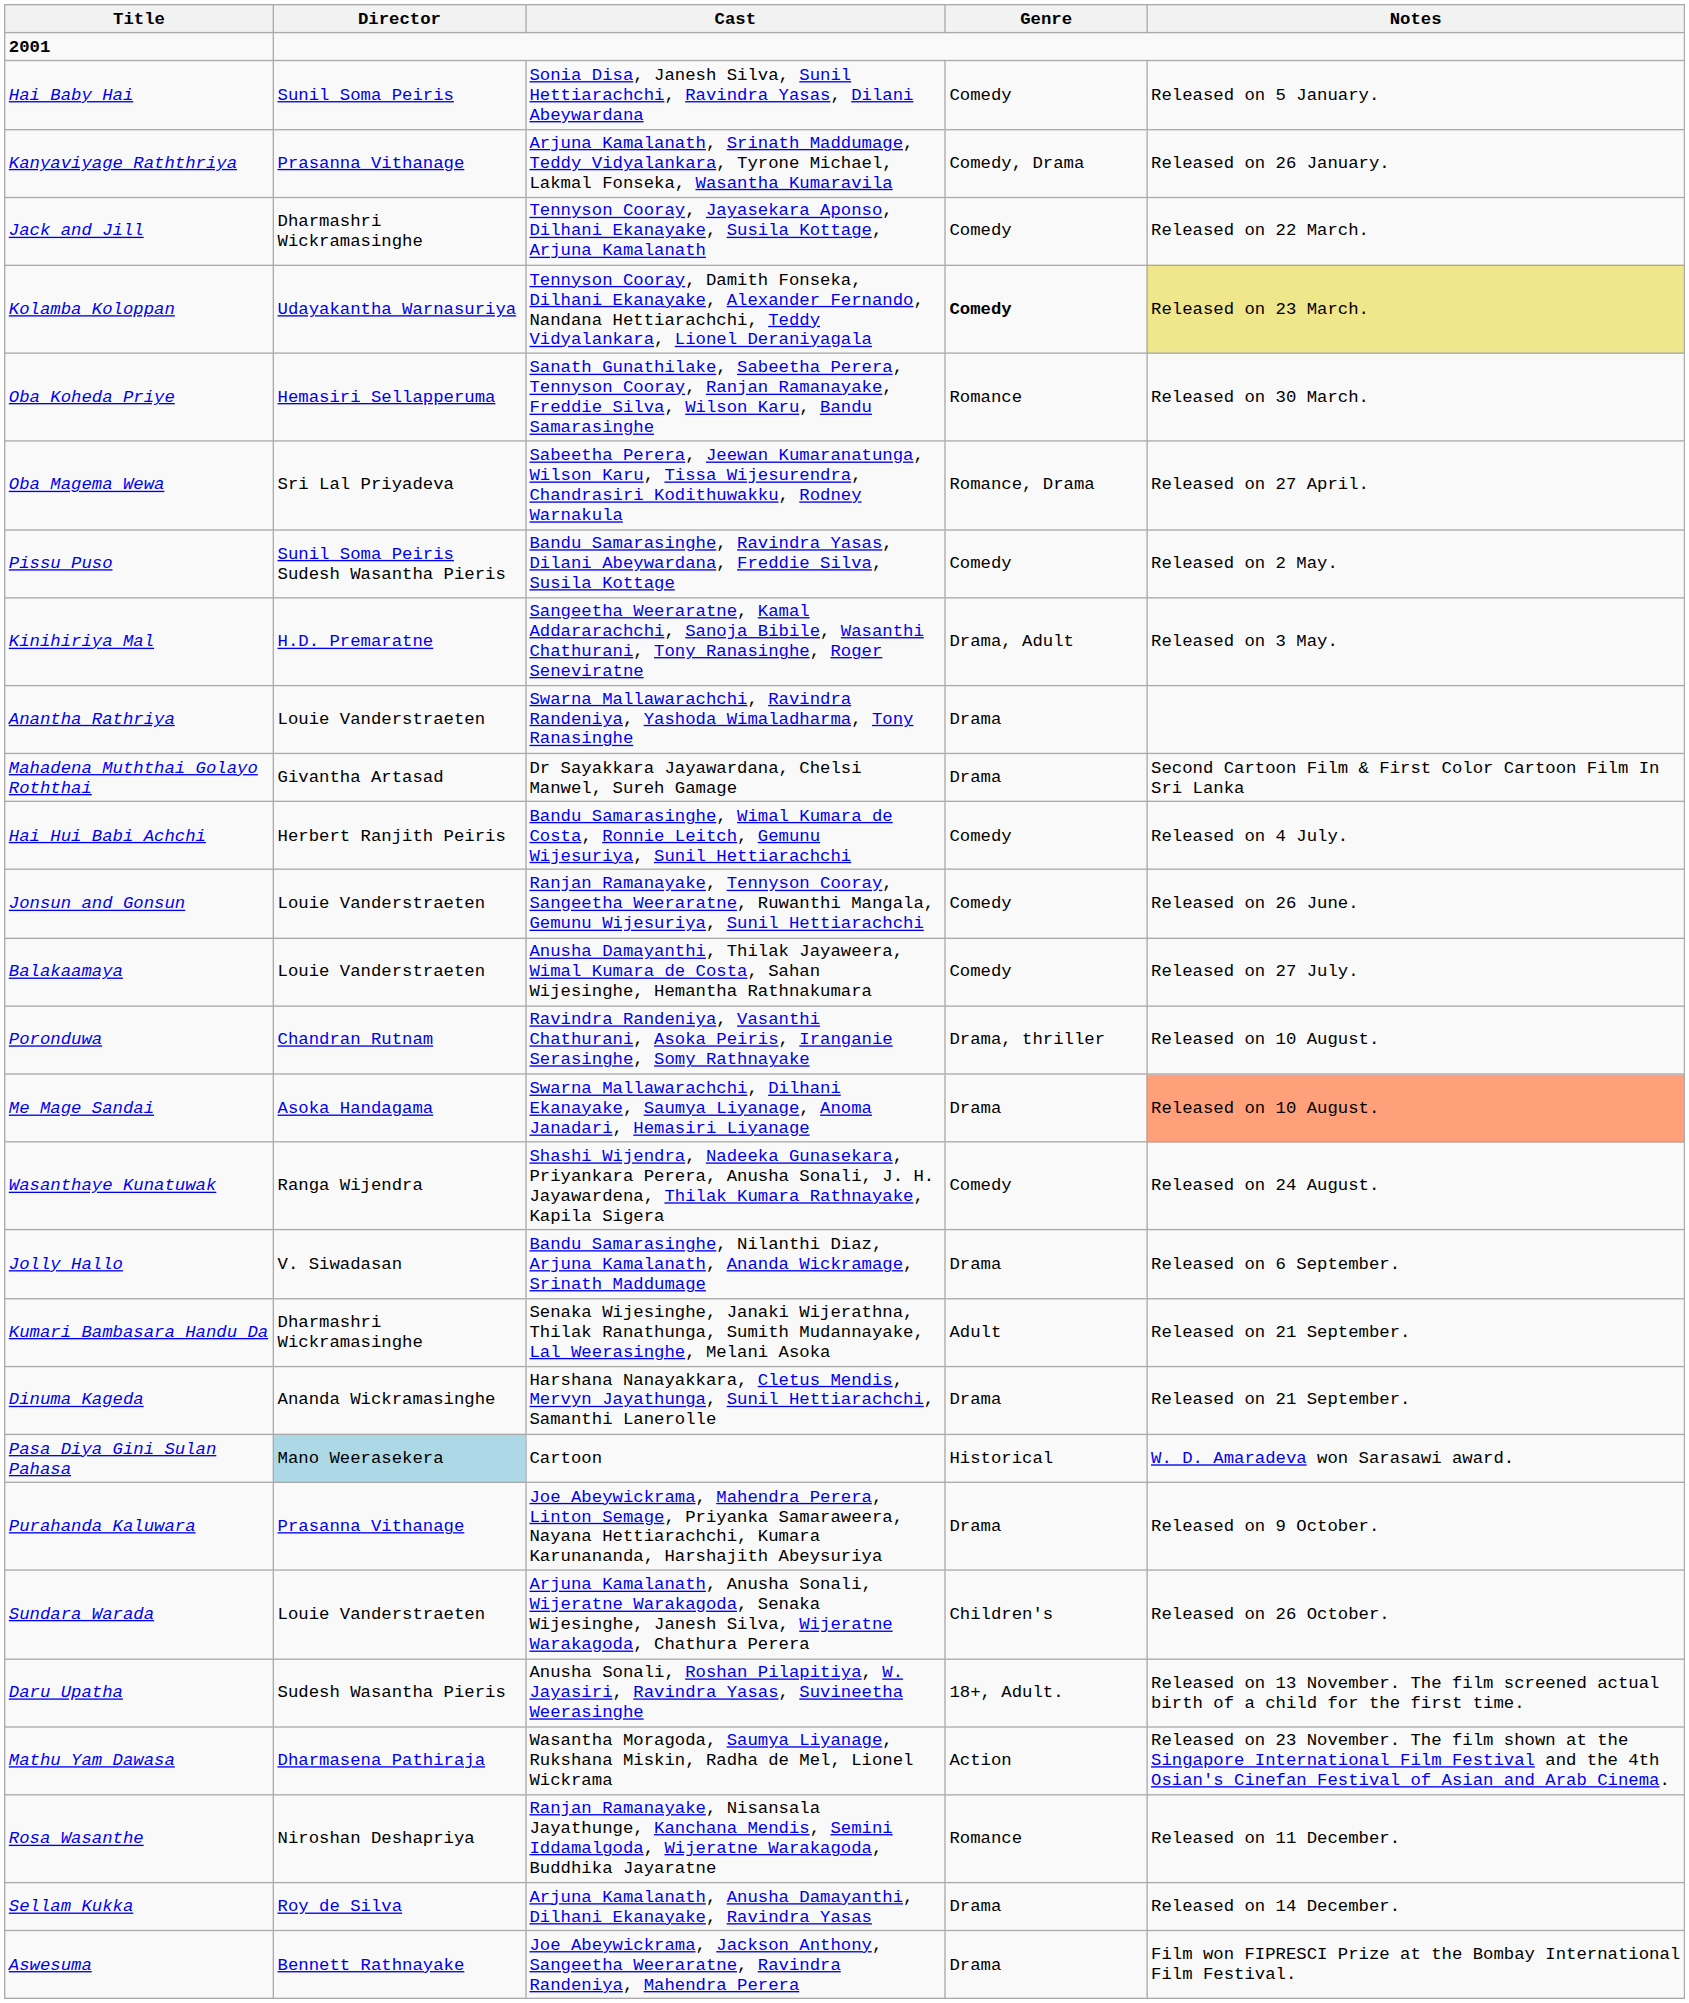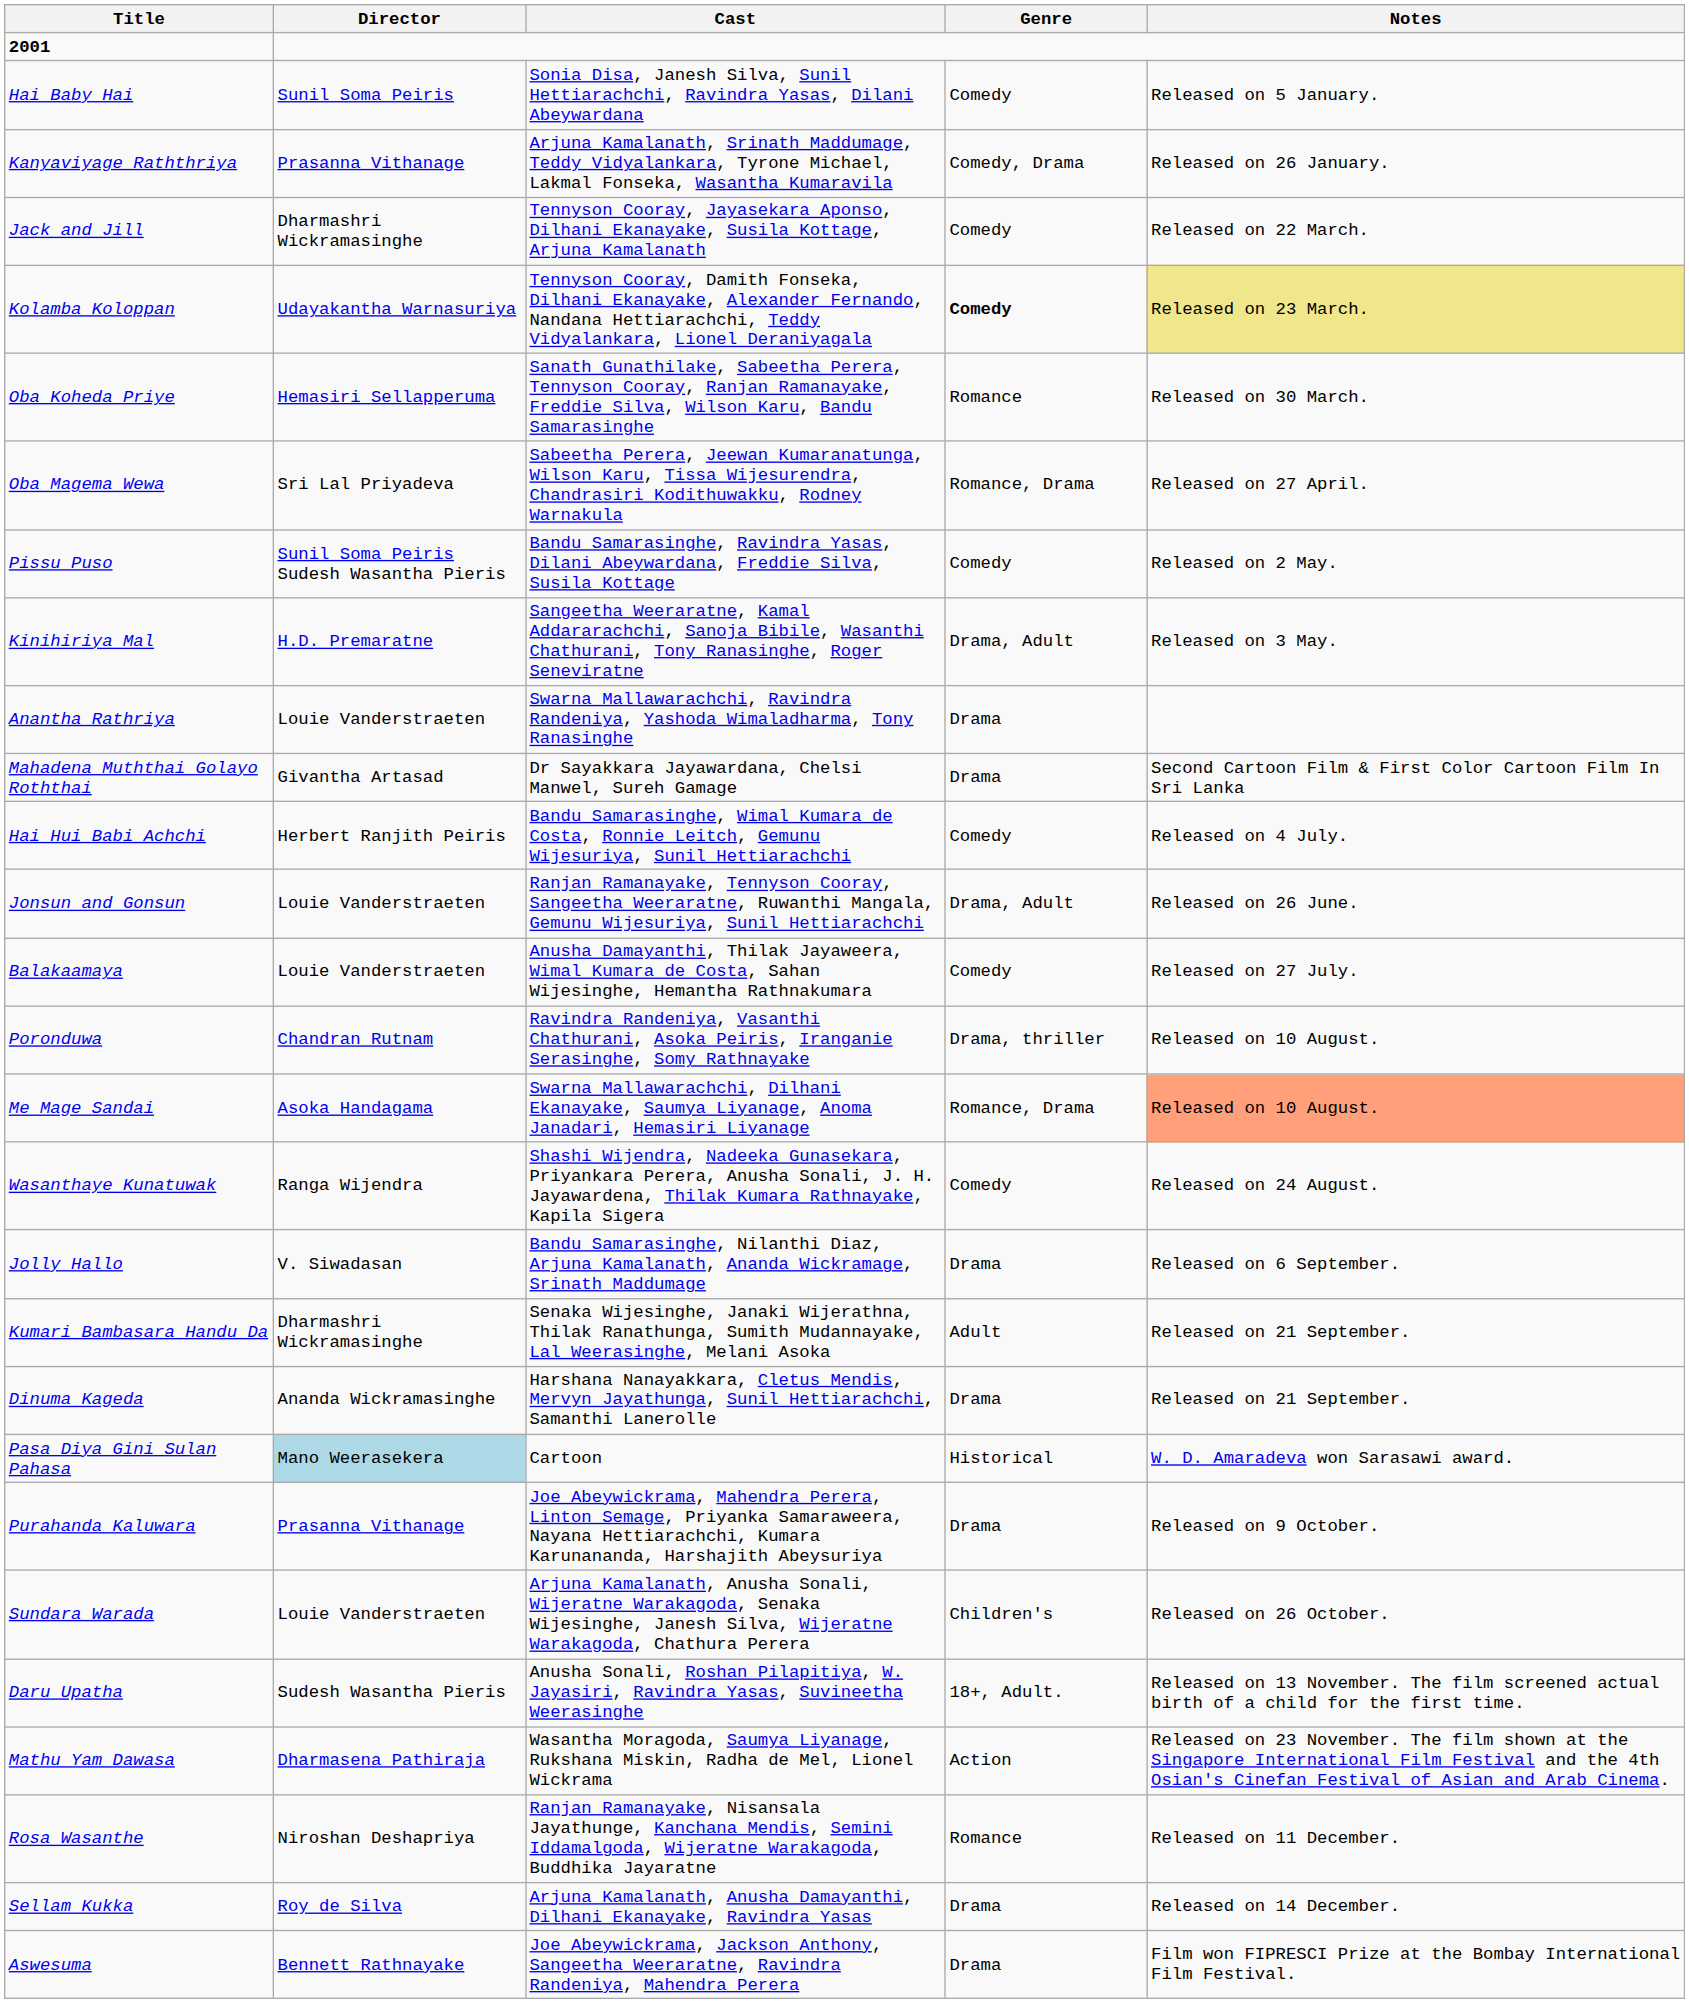 <table class="wikitable" style="width:100%;">
 <tr>
 <th style="width:16%;">Title</th>
 <th style="width:15%;">Director</th>
 <th style="width:25%;">Cast</th>
 <th style="width:12%;">Genre</th>
 <th style="width:32%;">Notes</th>
 </tr>
 <tr>
 <td><strong>2001</strong></td>
 </tr>
 <tr>
 <td><em><a href='#'>Hai Baby Hai</a></em></td>
 <td><a href='#'>Sunil Soma Peiris</a></td>
 <td><a href='#'>Sonia Disa</a>, Janesh Silva, <a href='#'>Sunil Hettiarachchi</a>, <a href='#'>Ravindra Yasas</a>, <a href='#'>Dilani Abeywardana</a></td>
 <td>Comedy</td>
 <td>Released on 5 January.</td>
 </tr>
 <tr>
 <td><em><a href='#'>Kanyaviyage Raththriya</a></em></td>
 <td><a href='#'>Prasanna Vithanage</a></td>
 <td><a href='#'>Arjuna Kamalanath</a>, <a href='#'>Srinath Maddumage</a>, <a href='#'>Teddy Vidyalankara</a>, Tyrone Michael, Lakmal Fonseka, <a href='#'>Wasantha Kumaravila</a></td>
 <td>Comedy, Drama</td>
 <td>Released on 26 January.</td>
 </tr>
 <tr>
 <td><em><a href='#'>Jack and Jill</a></em></td>
 <td>Dharmashri Wickramasinghe</td>
 <td><a href='#'>Tennyson Cooray</a>, <a href='#'>Jayasekara Aponso</a>, <a href='#'>Dilhani Ekanayake</a>, <a href='#'>Susila Kottage</a>, <a href='#'>Arjuna Kamalanath</a></td>
 <td>Comedy</td>
 <td>Released on 22 March.</td>
 </tr>
 <tr>
 <td><em><a href='#'>Kolamba Koloppan</a></em></td>
 <td><a href='#'>Udayakantha Warnasuriya</a></td>
 <td><a href='#'>Tennyson Cooray</a>, Damith Fonseka, <a href='#'>Dilhani Ekanayake</a>, <a href='#'>Alexander Fernando</a>, Nandana Hettiarachchi, <a href='#'>Teddy Vidyalankara</a>, <a href='#'>Lionel Deraniyagala</a></td>
 <td><strong>Comedy</strong></td>
 <td style="background: khaki;">Released on 23 March.</td>
 </tr>
 <tr>
 <td><em><a href='#'>Oba Koheda Priye</a></em></td>
 <td><a href='#'>Hemasiri Sellapperuma</a></td>
 <td><a href='#'>Sanath Gunathilake</a>, <a href='#'>Sabeetha Perera</a>, <a href='#'>Tennyson Cooray</a>, <a href='#'>Ranjan Ramanayake</a>, <a href='#'>Freddie Silva</a>, <a href='#'>Wilson Karu</a>, <a href='#'>Bandu Samarasinghe</a></td>
 <td>Romance</td>
 <td>Released on 30 March.</td>
 </tr>
 <tr>
 <td><em><a href='#'>Oba Magema Wewa</a></em></td>
 <td>Sri Lal Priyadeva</td>
 <td><a href='#'>Sabeetha Perera</a>, <a href='#'>Jeewan Kumaranatunga</a>, <a href='#'>Wilson Karu</a>, <a href='#'>Tissa Wijesurendra</a>, <a href='#'>Chandrasiri Kodithuwakku</a>, <a href='#'>Rodney Warnakula</a></td>
 <td>Romance, Drama</td>
 <td>Released on 27 April.</td>
 </tr>
 <tr>
 <td><em><a href='#'>Pissu Puso</a></em></td>
 <td><a href='#'>Sunil Soma Peiris</a> <br> Sudesh Wasantha Pieris</td>
 <td><a href='#'>Bandu Samarasinghe</a>, <a href='#'>Ravindra Yasas</a>, <a href='#'>Dilani Abeywardana</a>, <a href='#'>Freddie Silva</a>, <a href='#'>Susila Kottage</a></td>
 <td>Comedy</td>
 <td>Released on 2 May.</td>
 </tr>
 <tr>
 <td><em><a href='#'>Kinihiriya Mal</a></em></td>
 <td><a href='#'>H.D. Premaratne</a></td>
 <td><a href='#'>Sangeetha Weeraratne</a>, <a href='#'>Kamal Addararachchi</a>, <a href='#'>Sanoja Bibile</a>, <a href='#'>Wasanthi Chathurani</a>, <a href='#'>Tony Ranasinghe</a>, <a href='#'>Roger Seneviratne</a></td>
 <td>Drama, Adult</td>
 <td>Released on 3 May.</td>
 </tr>
 <tr>
 <td><em><a href='#'>Anantha Rathriya</a></em></td>
 <td>Louie Vanderstraeten</td>
 <td><a href='#'>Swarna Mallawarachchi</a>, <a href='#'>Ravindra Randeniya</a>, <a href='#'>Yashoda Wimaladharma</a>, <a href='#'>Tony Ranasinghe</a></td>
 <td>Drama</td>
 <td></td>
 </tr>
 <tr>
 <td><em><a href='#'>Mahadena Muththai Golayo Roththai</a></em></td>
 <td>Givantha Artasad</td>
 <td>Dr Sayakkara Jayawardana, Chelsi Manwel, Sureh Gamage</td>
 <td>Drama</td>
 <td>Second Cartoon Film & First Color Cartoon Film In Sri Lanka</td>
 </tr>
 <tr>
 <td><em><a href='#'>Hai Hui Babi Achchi</a></em></td>
 <td>Herbert Ranjith Peiris</td>
 <td><a href='#'>Bandu Samarasinghe</a>, <a href='#'>Wimal Kumara de Costa</a>, <a href='#'>Ronnie Leitch</a>, <a href='#'>Gemunu Wijesuriya</a>, <a href='#'>Sunil Hettiarachchi</a></td>
 <td>Comedy</td>
 <td>Released on 4 July.</td>
 </tr>
 <tr>
 <td><em><a href='#'>Jonsun and Gonsun</a></em></td>
 <td>Louie Vanderstraeten</td>
 <td><a href='#'>Ranjan Ramanayake</a>, <a href='#'>Tennyson Cooray</a>, <a href='#'>Sangeetha Weeraratne</a>, Ruwanthi Mangala, <a href='#'>Gemunu Wijesuriya</a>, <a href='#'>Sunil Hettiarachchi</a></td>
-<td>Comedy</td>
+<td>Drama, Adult</td>
 <td>Released on 26 June.</td>
 </tr>
 <tr>
 <td><em><a href='#'>Balakaamaya</a></em></td>
 <td>Louie Vanderstraeten</td>
 <td><a href='#'>Anusha Damayanthi</a>, Thilak Jayaweera, <a href='#'>Wimal Kumara de Costa</a>, Sahan Wijesinghe, Hemantha Rathnakumara</td>
 <td>Comedy</td>
 <td>Released on 27 July.</td>
 </tr>
 <tr>
 <td><em><a href='#'>Poronduwa</a></em></td>
 <td><a href='#'>Chandran Rutnam</a></td>
 <td><a href='#'>Ravindra Randeniya</a>, <a href='#'>Vasanthi Chathurani</a>, <a href='#'>Asoka Peiris</a>, <a href='#'>Iranganie Serasinghe</a>, <a href='#'>Somy Rathnayake</a></td>
 <td>Drama, thriller</td>
 <td>Released on 10 August.</td>
 </tr>
 <tr>
 <td><em><a href='#'>Me Mage Sandai</a></em></td>
 <td><a href='#'>Asoka Handagama</a></td>
 <td><a href='#'>Swarna Mallawarachchi</a>, <a href='#'>Dilhani Ekanayake</a>, <a href='#'>Saumya Liyanage</a>, <a href='#'>Anoma Janadari</a>, <a href='#'>Hemasiri Liyanage</a></td>
-<td>Drama</td>
+<td>Romance, Drama</td>
 <td style="background: lightsalmon;">Released on 10 August.</td>
 </tr>
 <tr>
 <td><em><a href='#'>Wasanthaye Kunatuwak</a></em></td>
 <td>Ranga Wijendra</td>
 <td><a href='#'>Shashi Wijendra</a>, <a href='#'>Nadeeka Gunasekara</a>, Priyankara Perera, Anusha Sonali, J. H. Jayawardena, <a href='#'>Thilak Kumara Rathnayake</a>, Kapila Sigera</td>
 <td>Comedy</td>
 <td>Released on 24 August.</td>
 </tr>
 <tr>
 <td><em><a href='#'>Jolly Hallo</a></em></td>
 <td>V. Siwadasan</td>
 <td><a href='#'>Bandu Samarasinghe</a>, Nilanthi Diaz, <a href='#'>Arjuna Kamalanath</a>, <a href='#'>Ananda Wickramage</a>, <a href='#'>Srinath Maddumage</a></td>
 <td>Drama</td>
 <td>Released on 6 September.</td>
 </tr>
 <tr>
 <td><em><a href='#'>Kumari Bambasara Handu Da</a></em></td>
 <td>Dharmashri Wickramasinghe</td>
 <td>Senaka Wijesinghe,  Janaki Wijerathna, Thilak Ranathunga, Sumith Mudannayake, <a href='#'>Lal Weerasinghe</a>, Melani Asoka</td>
 <td>Adult</td>
 <td>Released on 21 September.</td>
 </tr>
 <tr>
 <td><em><a href='#'>Dinuma Kageda</a></em></td>
 <td>Ananda Wickramasinghe</td>
 <td>Harshana Nanayakkara, <a href='#'>Cletus Mendis</a>, <a href='#'>Mervyn Jayathunga</a>, <a href='#'>Sunil Hettiarachchi</a>, Samanthi Lanerolle</td>
 <td>Drama</td>
 <td>Released on 21 September.</td>
 </tr>
 <tr>
 <td><em><a href='#'>Pasa Diya Gini Sulan Pahasa</a></em></td>
 <td style="background: lightblue;">Mano Weerasekera</td>
 <td>Cartoon</td>
 <td>Historical</td>
 <td><a href='#'>W. D. Amaradeva</a> won Sarasawi award.</td>
 </tr>
 <tr>
 <td><em><a href='#'>Purahanda Kaluwara</a></em></td>
 <td><a href='#'>Prasanna Vithanage</a></td>
 <td><a href='#'>Joe Abeywickrama</a>, <a href='#'>Mahendra Perera</a>, <a href='#'>Linton Semage</a>, Priyanka Samaraweera, Nayana Hettiarachchi, Kumara Karunananda, Harshajith Abeysuriya</td>
 <td>Drama</td>
 <td>Released on 9 October.</td>
 </tr>
 <tr>
 <td><em><a href='#'>Sundara Warada</a></em></td>
 <td>Louie Vanderstraeten</td>
 <td><a href='#'>Arjuna Kamalanath</a>, Anusha Sonali, <a href='#'>Wijeratne Warakagoda</a>, Senaka Wijesinghe, Janesh Silva, <a href='#'>Wijeratne Warakagoda</a>, Chathura Perera</td>
 <td>Children's</td>
 <td>Released on 26 October.</td>
 </tr>
 <tr>
 <td><em><a href='#'>Daru Upatha</a></em></td>
 <td>Sudesh Wasantha Pieris</td>
 <td>Anusha Sonali, <a href='#'>Roshan Pilapitiya</a>, <a href='#'>W. Jayasiri</a>, <a href='#'>Ravindra Yasas</a>, <a href='#'>Suvineetha Weerasinghe</a></td>
 <td>18+, Adult.</td>
 <td>Released on 13 November. The film screened actual birth of a child for the first time.</td>
 </tr>
 <tr>
 <td><em><a href='#'>Mathu Yam Dawasa</a></em></td>
 <td><a href='#'>Dharmasena Pathiraja</a></td>
 <td>Wasantha Moragoda, <a href='#'>Saumya Liyanage</a>, Rukshana Miskin, Radha de Mel, Lionel Wickrama</td>
 <td>Action</td>
 <td>Released on 23 November. The film shown at the <a href='#'>Singapore International Film Festival</a> and the 4th <a href='#'>Osian's Cinefan Festival of Asian and Arab Cinema</a>.</td>
 </tr>
 <tr>
 <td><em><a href='#'>Rosa Wasanthe</a></em></td>
 <td>Niroshan Deshapriya</td>
 <td><a href='#'>Ranjan Ramanayake</a>, Nisansala Jayathunge, <a href='#'>Kanchana Mendis</a>, <a href='#'>Semini Iddamalgoda</a>, <a href='#'>Wijeratne Warakagoda</a>, Buddhika Jayaratne</td>
 <td>Romance</td>
 <td>Released on 11 December.</td>
 </tr>
 <tr>
 <td><em><a href='#'>Sellam Kukka</a></em></td>
 <td><a href='#'>Roy de Silva</a></td>
 <td><a href='#'>Arjuna Kamalanath</a>, <a href='#'>Anusha Damayanthi</a>, <a href='#'>Dilhani Ekanayake</a>, <a href='#'>Ravindra Yasas</a></td>
 <td>Drama</td>
 <td>Released on 14 December.</td>
 </tr>
 <tr>
 <td><em><a href='#'>Aswesuma</a></em></td>
 <td><a href='#'>Bennett Rathnayake</a></td>
 <td><a href='#'>Joe Abeywickrama</a>, <a href='#'>Jackson Anthony</a>, <a href='#'>Sangeetha Weeraratne</a>, <a href='#'>Ravindra Randeniya</a>, <a href='#'>Mahendra Perera</a></td>
 <td>Drama</td>
 <td>Film won FIPRESCI Prize at the Bombay International Film Festival.</td>
 </tr>
 </table>
